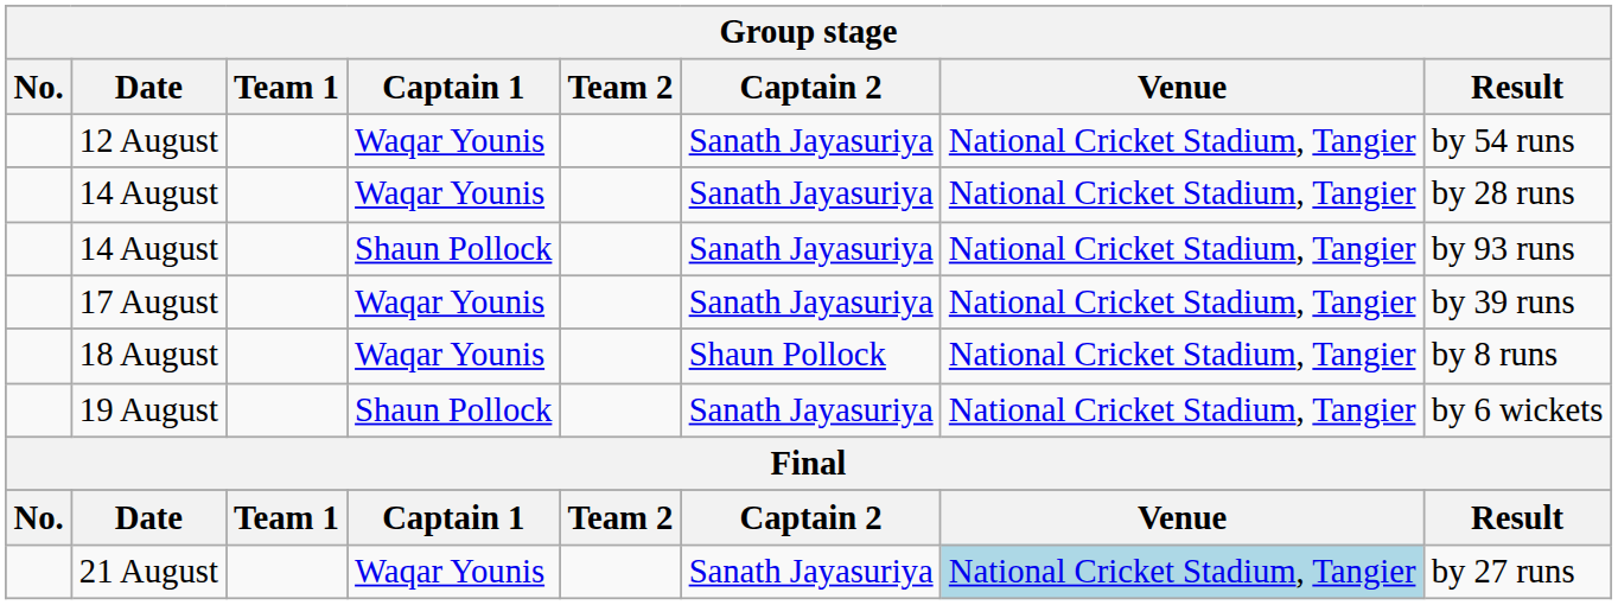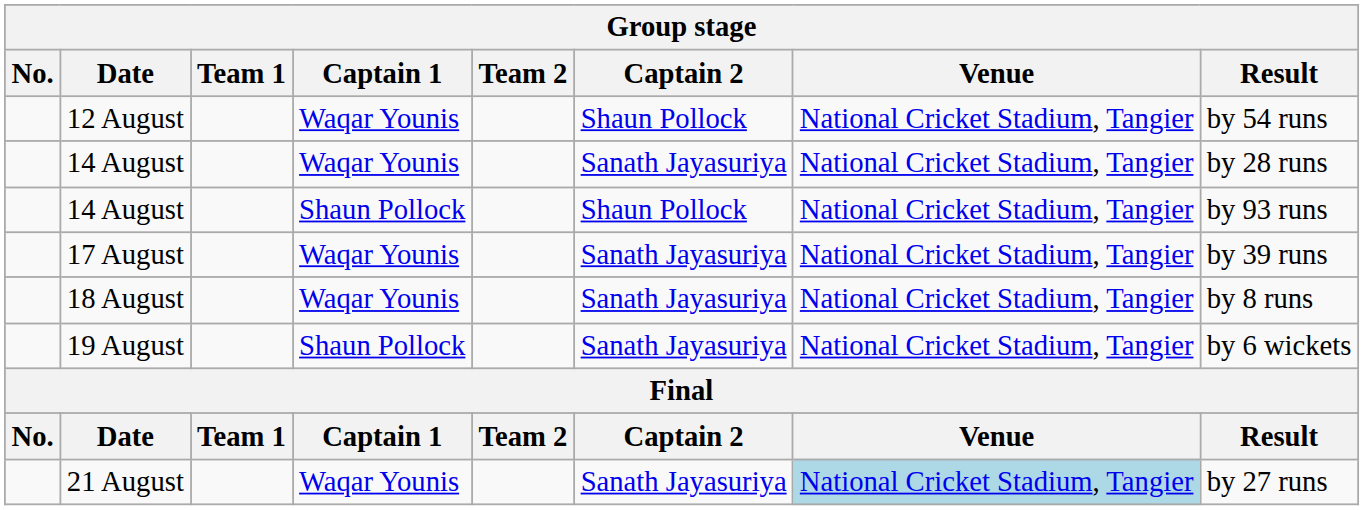 <table class="wikitable">
 <tr>
 <th colspan="9">Group stage</th>
 </tr>
 <tr>
 <th>No.</th>
 <th>Date</th>
 <th>Team 1</th>
 <th>Captain 1</th>
 <th>Team 2</th>
 <th>Captain 2</th>
 <th>Venue</th>
 <th>Result</th>
 </tr>
 <tr>
 <td></td>
 <td>12 August</td>
 <td></td>
 <td><a href='#'>Waqar Younis</a></td>
 <td></td>
-<td><a href='#'>Sanath Jayasuriya</a></td>
+<td><a href='#'>Shaun Pollock</a></td>
 <td><a href='#'>National Cricket Stadium</a>, <a href='#'>Tangier</a></td>
 <td> by 54 runs</td>
 </tr>
 <tr>
 <td></td>
 <td>14 August</td>
 <td></td>
 <td><a href='#'>Waqar Younis</a></td>
 <td></td>
 <td><a href='#'>Sanath Jayasuriya</a></td>
 <td><a href='#'>National Cricket Stadium</a>, <a href='#'>Tangier</a></td>
 <td> by 28 runs</td>
 </tr>
 <tr>
 <td></td>
 <td>14 August</td>
 <td></td>
 <td><a href='#'>Shaun Pollock</a></td>
 <td></td>
-<td><a href='#'>Sanath Jayasuriya</a></td>
+<td><a href='#'>Shaun Pollock</a></td>
 <td><a href='#'>National Cricket Stadium</a>, <a href='#'>Tangier</a></td>
 <td> by 93 runs</td>
 </tr>
 <tr>
 <td></td>
 <td>17 August</td>
 <td></td>
 <td><a href='#'>Waqar Younis</a></td>
 <td></td>
 <td><a href='#'>Sanath Jayasuriya</a></td>
 <td><a href='#'>National Cricket Stadium</a>, <a href='#'>Tangier</a></td>
 <td> by 39 runs</td>
 </tr>
 <tr>
 <td></td>
 <td>18 August</td>
 <td></td>
 <td><a href='#'>Waqar Younis</a></td>
 <td></td>
-<td><a href='#'>Shaun Pollock</a></td>
+<td><a href='#'>Sanath Jayasuriya</a></td>
 <td><a href='#'>National Cricket Stadium</a>, <a href='#'>Tangier</a></td>
 <td> by 8 runs</td>
 </tr>
 <tr>
 <td></td>
 <td>19 August</td>
 <td></td>
 <td><a href='#'>Shaun Pollock</a></td>
 <td></td>
 <td><a href='#'>Sanath Jayasuriya</a></td>
 <td><a href='#'>National Cricket Stadium</a>, <a href='#'>Tangier</a></td>
 <td> by 6 wickets</td>
 </tr>
 <tr>
 <th colspan="9">Final</th>
 </tr>
 <tr>
 <th>No.</th>
 <th>Date</th>
 <th>Team 1</th>
 <th>Captain 1</th>
 <th>Team 2</th>
 <th>Captain 2</th>
 <th>Venue</th>
 <th>Result</th>
 </tr>
 <tr>
 <td></td>
 <td>21 August</td>
 <td></td>
 <td><a href='#'>Waqar Younis</a></td>
 <td></td>
 <td><a href='#'>Sanath Jayasuriya</a></td>
 <td style="background: lightblue;"><a href='#'>National Cricket Stadium</a>, <a href='#'>Tangier</a></td>
 <td> by 27 runs</td>
 </tr>
 </table>
